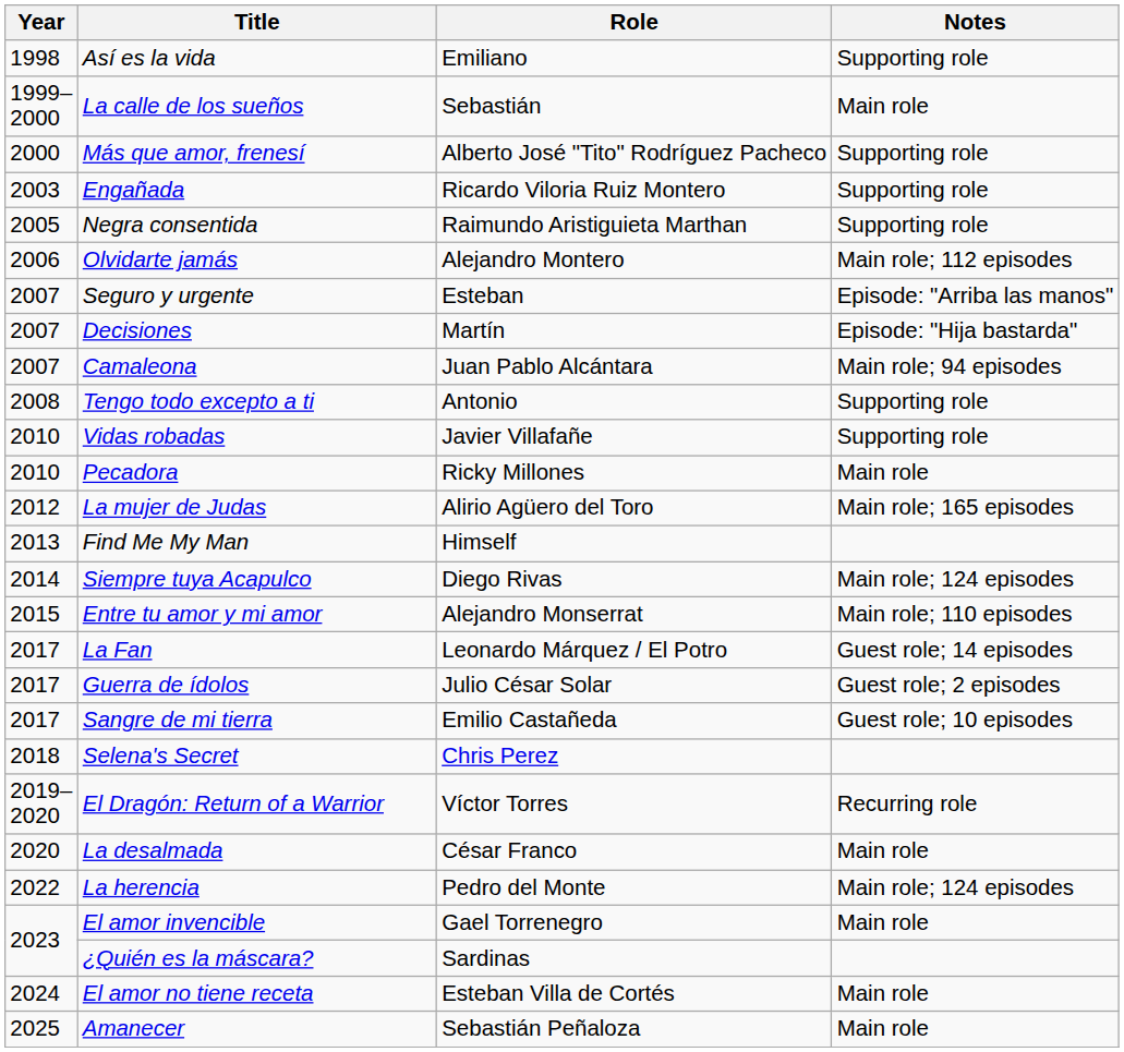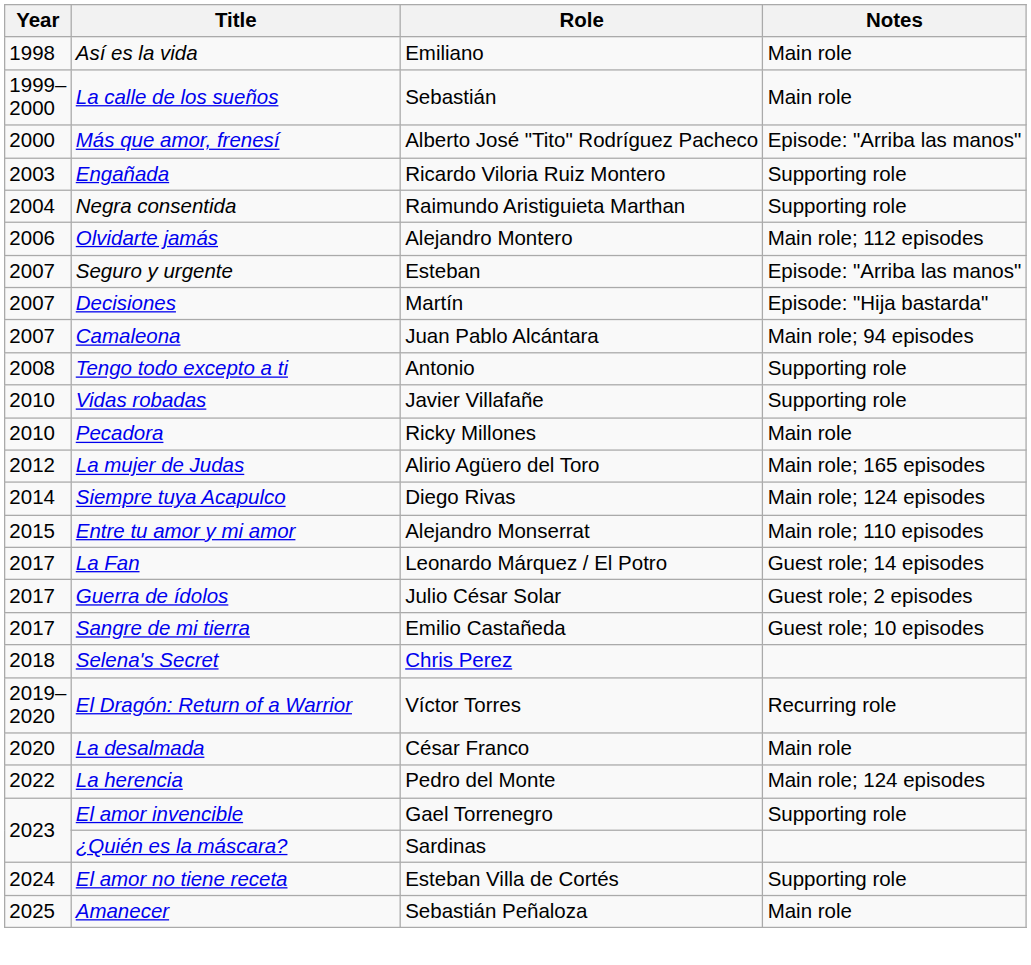 <table class="wikitable sortable">
 <tr>
 <th width="42">Year</th>
 <th width="250">Title</th>
 <th>Role</th>
 <th class="unsortable">Notes</th>
 </tr>
 <tr>
 <td>1998</td>
 <td><em>Así es la vida</em></td>
 <td>Emiliano</td>
-<td>Supporting role</td>
+<td>Main role</td>
 </tr>
 <tr>
 <td>1999–2000</td>
 <td><em><a href='#'>La calle de los sueños</a></em></td>
 <td>Sebastián</td>
 <td>Main role</td>
 </tr>
 <tr>
 <td>2000</td>
 <td><em><a href='#'>Más que amor, frenesí</a></em></td>
 <td>Alberto José "Tito" Rodríguez Pacheco</td>
-<td>Supporting role</td>
+<td>Episode: "Arriba las manos"</td>
 </tr>
 <tr>
 <td>2003</td>
 <td><em><a href='#'>Engañada</a></em></td>
 <td>Ricardo Viloria Ruiz Montero</td>
 <td>Supporting role</td>
 </tr>
 <tr>
-<td>2005</td>
+<td>2004</td>
 <td><em>Negra consentida</em></td>
 <td>Raimundo Aristiguieta Marthan</td>
 <td>Supporting role</td>
 </tr>
 <tr>
 <td>2006</td>
 <td><em><a href='#'>Olvidarte jamás</a></em></td>
 <td>Alejandro Montero</td>
 <td>Main role; 112 episodes</td>
 </tr>
 <tr>
 <td>2007</td>
 <td><em>Seguro y urgente</em></td>
 <td>Esteban</td>
 <td>Episode: "Arriba las manos"</td>
 </tr>
 <tr>
 <td>2007</td>
 <td><em><a href='#'>Decisiones</a></em></td>
 <td>Martín</td>
 <td>Episode: "Hija bastarda"</td>
 </tr>
 <tr>
 <td>2007</td>
 <td><em><a href='#'>Camaleona</a></em></td>
 <td>Juan Pablo Alcántara</td>
 <td>Main role; 94 episodes</td>
 </tr>
 <tr>
 <td>2008</td>
 <td><em><a href='#'>Tengo todo excepto a ti</a></em></td>
 <td>Antonio</td>
 <td>Supporting role</td>
 </tr>
 <tr>
 <td>2010</td>
 <td><em><a href='#'>Vidas robadas</a></em></td>
 <td>Javier Villafañe</td>
 <td>Supporting role</td>
 </tr>
 <tr>
 <td>2010</td>
 <td><em><a href='#'>Pecadora</a></em></td>
 <td>Ricky Millones</td>
 <td>Main role</td>
 </tr>
 <tr>
 <td>2012</td>
 <td><em><a href='#'>La mujer de Judas</a></em></td>
 <td>Alirio Agüero del Toro</td>
 <td>Main role; 165 episodes</td>
-</tr>
-<tr>
-<td>2013</td>
-<td><em>Find Me My Man</em></td>
-<td>Himself</td>
-<td></td>
 </tr>
 <tr>
 <td>2014</td>
 <td><em><a href='#'>Siempre tuya Acapulco</a></em></td>
 <td>Diego Rivas</td>
 <td>Main role; 124 episodes</td>
 </tr>
 <tr>
 <td>2015</td>
 <td><em><a href='#'>Entre tu amor y mi amor</a></em></td>
 <td>Alejandro Monserrat</td>
 <td>Main role; 110 episodes</td>
 </tr>
 <tr>
 <td>2017</td>
 <td><em><a href='#'>La Fan</a></em></td>
 <td>Leonardo Márquez / El Potro</td>
 <td>Guest role; 14 episodes</td>
 </tr>
 <tr>
 <td>2017</td>
 <td><em><a href='#'>Guerra de ídolos</a></em></td>
 <td>Julio César Solar</td>
 <td>Guest role; 2 episodes</td>
 </tr>
 <tr>
 <td>2017</td>
 <td><em><a href='#'>Sangre de mi tierra</a></em></td>
 <td>Emilio Castañeda</td>
 <td>Guest role; 10 episodes</td>
 </tr>
 <tr>
 <td>2018</td>
 <td><em><a href='#'>Selena's Secret</a></em></td>
 <td><a href='#'>Chris Perez</a></td>
 <td></td>
 </tr>
 <tr>
 <td>2019–2020</td>
 <td><em><a href='#'>El Dragón: Return of a Warrior</a></em></td>
 <td>Víctor Torres</td>
 <td>Recurring role</td>
 </tr>
 <tr>
 <td>2020</td>
 <td><em><a href='#'>La desalmada</a></em></td>
 <td>César Franco</td>
 <td>Main role</td>
 </tr>
 <tr>
 <td>2022</td>
 <td><em><a href='#'>La herencia</a></em></td>
 <td>Pedro del Monte</td>
 <td>Main role; 124 episodes</td>
 </tr>
 <tr>
 <td rowspan="2">2023</td>
 <td><em><a href='#'>El amor invencible</a></em></td>
 <td>Gael Torrenegro</td>
-<td>Main role</td>
+<td>Supporting role</td>
 </tr>
 <tr>
 <td><em><a href='#'>¿Quién es la máscara?</a></em></td>
 <td>Sardinas</td>
 <td></td>
 </tr>
 <tr>
 <td>2024</td>
 <td><em><a href='#'>El amor no tiene receta</a></em></td>
 <td>Esteban Villa de Cortés</td>
-<td>Main role</td>
+<td>Supporting role</td>
 </tr>
 <tr>
 <td>2025</td>
 <td><em><a href='#'>Amanecer</a></em></td>
 <td>Sebastián Peñaloza</td>
 <td>Main role</td>
 </tr>
 <tr>
 </tr>
 </table>
